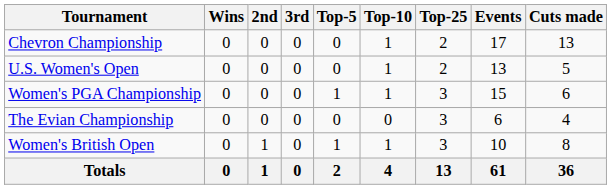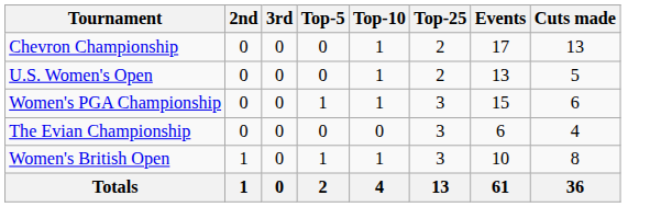 <table class=wikitable style=text-align:center>
 <tr>
 <th>Tournament</th>
-<th>Wins</th>
 <th>2nd</th>
 <th>3rd</th>
 <th>Top-5</th>
 <th>Top-10</th>
 <th>Top-25</th>
 <th>Events</th>
 <th>Cuts made</th>
 </tr>
 <tr>
 <td align=left><a href='#'>Chevron Championship</a></td>
 <td>0</td>
 <td>0</td>
 <td>0</td>
-<td>0</td>
 <td>1</td>
 <td>2</td>
 <td>17</td>
 <td>13</td>
 </tr>
 <tr>
 <td align=left><a href='#'>U.S. Women's Open</a></td>
 <td>0</td>
 <td>0</td>
 <td>0</td>
-<td>0</td>
 <td>1</td>
 <td>2</td>
 <td>13</td>
 <td>5</td>
 </tr>
 <tr>
 <td align=left><a href='#'>Women's PGA Championship</a></td>
-<td>0</td>
 <td>0</td>
 <td>0</td>
 <td>1</td>
 <td>1</td>
 <td>3</td>
 <td>15</td>
 <td>6</td>
 </tr>
 <tr>
 <td align=left><a href='#'>The Evian Championship</a></td>
 <td>0</td>
 <td>0</td>
 <td>0</td>
 <td>0</td>
-<td>0</td>
 <td>3</td>
 <td>6</td>
 <td>4</td>
 </tr>
 <tr>
 <td align=left><a href='#'>Women's British Open</a></td>
-<td>0</td>
 <td>1</td>
 <td>0</td>
 <td>1</td>
 <td>1</td>
 <td>3</td>
 <td>10</td>
 <td>8</td>
 </tr>
 <tr>
 <th>Totals</th>
-<th>0</th>
 <th>1</th>
 <th>0</th>
 <th>2</th>
 <th>4</th>
 <th>13</th>
 <th>61</th>
 <th>36</th>
 </tr>
 </table>
